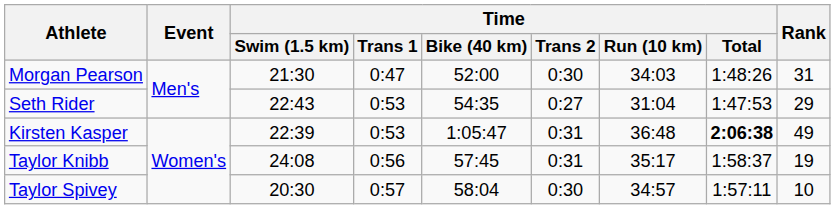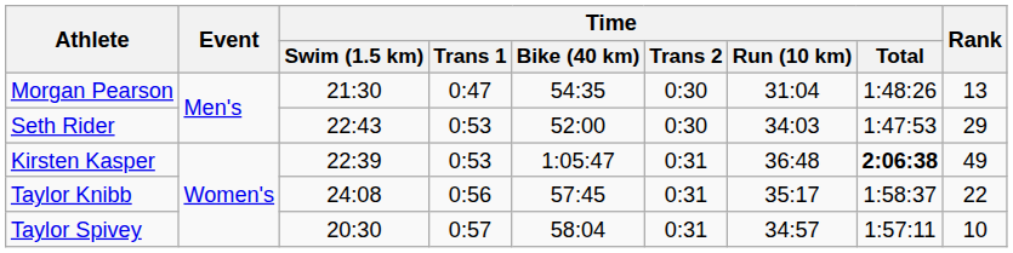 <table class=wikitable style=font-size:90%;text-align:center>
 <tr>
 <th rowspan=2>Athlete</th>
 <th rowspan=2>Event</th>
 <th colspan=6>Time</th>
 <th rowspan=2>Rank</th>
 </tr>
 <tr style=font-size:95%>
 <th>Swim (1.5 km)</th>
 <th>Trans 1</th>
 <th>Bike (40 km)</th>
 <th>Trans 2</th>
 <th>Run (10 km)</th>
 <th>Total</th>
 </tr>
 <tr>
 <td align=left><a href='#'>Morgan Pearson</a></td>
 <td align=left rowspan=2><a href='#'>Men's</a></td>
 <td>21:30</td>
 <td>0:47</td>
-<td>52:00</td>
+<td>54:35</td>
 <td>0:30</td>
-<td>34:03</td>
+<td>31:04</td>
 <td>1:48:26</td>
-<td>31</td>
+<td>13</td>
 </tr>
 <tr>
 <td align=left><a href='#'>Seth Rider</a></td>
 <td>22:43</td>
 <td>0:53</td>
-<td>54:35</td>
-<td>0:27</td>
-<td>31:04</td>
+<td>52:00</td>
+<td>0:30</td>
+<td>34:03</td>
 <td>1:47:53</td>
 <td>29</td>
 </tr>
 <tr>
 <td align=left><a href='#'>Kirsten Kasper</a></td>
 <td align=left rowspan=3><a href='#'>Women's</a></td>
 <td>22:39</td>
 <td>0:53</td>
 <td>1:05:47</td>
 <td>0:31</td>
 <td>36:48</td>
 <td><strong>2:06:38</strong></td>
 <td>49</td>
 </tr>
 <tr>
 <td align=left><a href='#'>Taylor Knibb</a></td>
 <td>24:08</td>
 <td>0:56</td>
 <td>57:45</td>
 <td>0:31</td>
 <td>35:17</td>
 <td>1:58:37</td>
-<td>19</td>
+<td>22</td>
 </tr>
 <tr>
 <td align=left><a href='#'>Taylor Spivey</a></td>
 <td>20:30</td>
 <td>0:57</td>
 <td>58:04</td>
-<td>0:30</td>
+<td>0:31</td>
 <td>34:57</td>
 <td>1:57:11</td>
 <td>10</td>
 </tr>
 </table>
